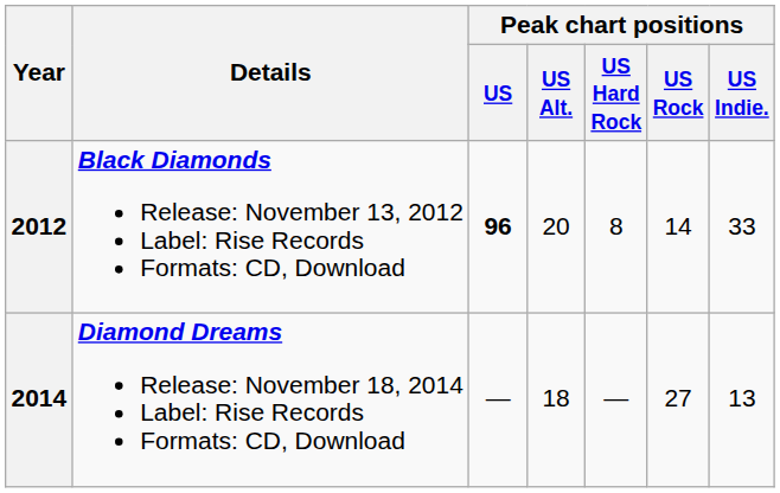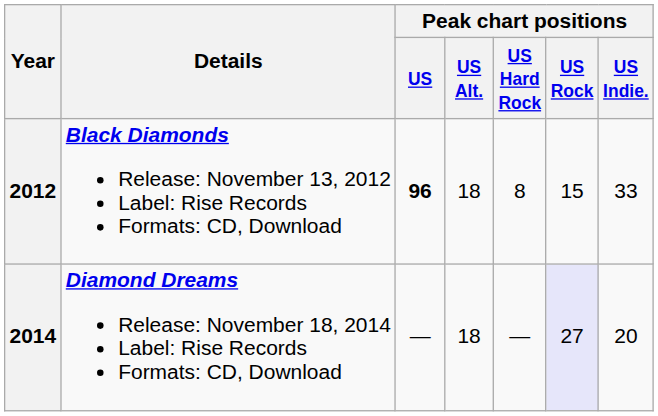 <table class="wikitable">
 <tr>
 <th rowspan=2>Year</th>
 <th rowspan=2>Details</th>
 <th colspan=5>Peak chart positions</th>
 </tr>
 <tr>
 <th style="width:30px;"><small><a href='#'>US</a></small></th>
 <th style="width:30px;"><small><a href='#'>US<br>Alt.</a></small></th>
 <th style="width:30px;"><small><a href='#'>US<br>Hard<br>Rock</a></small></th>
 <th style="width:30px;"><small><a href='#'>US<br>Rock</a></small></th>
 <th style="width:30px;"><small><a href='#'>US<br>Indie.</a></small></th>
 </tr>
 <tr>
 <th>2012</th>
 <td><strong><em><a href='#'>Black Diamonds</a></em></strong><br><ul><li>Release: November 13, 2012</li><li>Label: Rise Records</li><li>Formats: CD, Download</li></ul></td>
 <td style="text-align:center;"><strong>96</strong></td>
-<td style="text-align:center;">20</td>
+<td style="text-align:center;">18</td>
 <td style="text-align:center;">8</td>
-<td style="text-align:center;">14</td>
+<td style="text-align:center;">15</td>
 <td style="text-align:center;">33</td>
 </tr>
 <tr>
 <th>2014</th>
 <td><strong><em><a href='#'>Diamond Dreams</a></em></strong><br><ul><li>Release: November 18, 2014</li><li>Label: Rise Records</li><li>Formats: CD, Download</li></ul></td>
 <td style="text-align:center;">—</td>
 <td style="text-align:center;">18</td>
 <td style="text-align:center;">—</td>
-<td style="text-align:center;">27</td>
-<td style="text-align:center;">13</td>
+<td style="background: lavender; text-align:center;">27</td>
+<td style="text-align:center;">20</td>
 </tr>
 </table>
